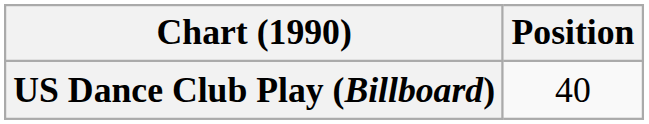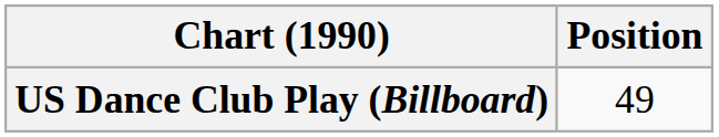 <table class="wikitable plainrowheaders" style="text-align:center">
 <tr>
 <th>Chart (1990)</th>
 <th>Position</th>
 </tr>
 <tr>
 <th scope="row">US Dance Club Play (<em>Billboard</em>)</th>
-<td>40</td>
+<td>49</td>
 </tr>
 </table>
